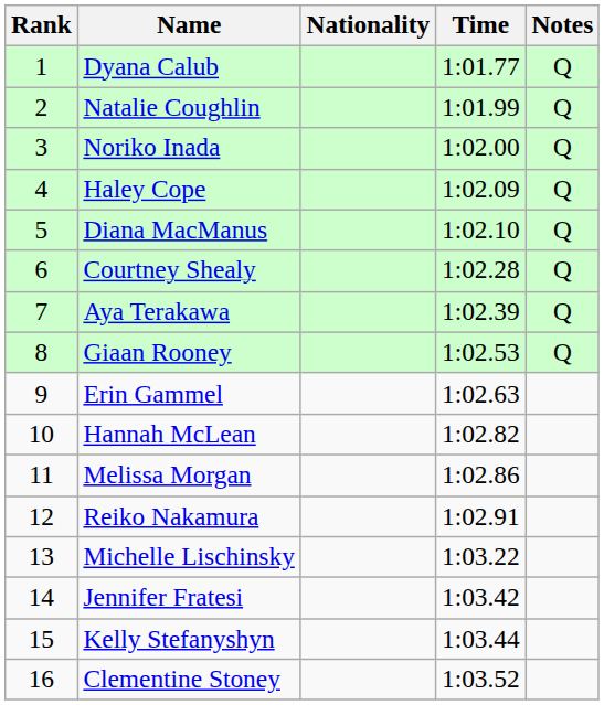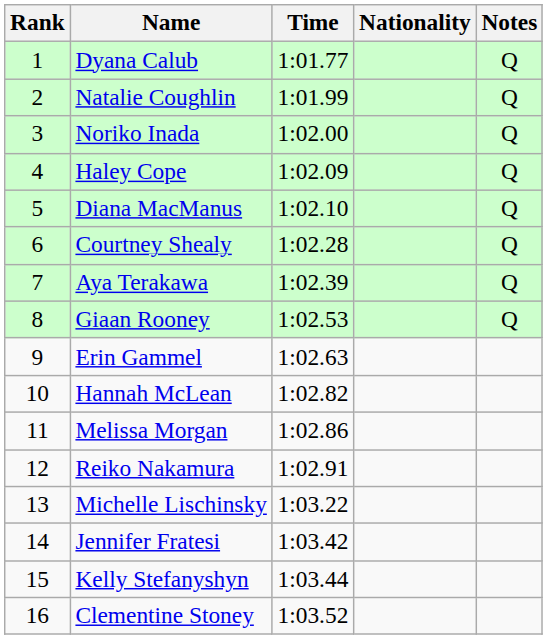 <table class="wikitable sortable" style="text-align:center">
 <tr>
 <th>Rank</th>
 <th>Name</th>
+<th>Time</th>
 <th>Nationality</th>
-<th>Time</th>
 <th>Notes</th>
 </tr>
 <tr bgcolor=ccffcc>
 <td>1</td>
 <td align=left><a href='#'>Dyana Calub</a></td>
+<td>1:01.77</td>
 <td align=left></td>
-<td>1:01.77</td>
 <td>Q</td>
 </tr>
 <tr bgcolor=ccffcc>
 <td>2</td>
 <td align=left><a href='#'>Natalie Coughlin</a></td>
+<td>1:01.99</td>
 <td align=left></td>
-<td>1:01.99</td>
 <td>Q</td>
 </tr>
 <tr bgcolor=ccffcc>
 <td>3</td>
 <td align=left><a href='#'>Noriko Inada</a></td>
+<td>1:02.00</td>
 <td align=left></td>
-<td>1:02.00</td>
 <td>Q</td>
 </tr>
 <tr bgcolor=ccffcc>
 <td>4</td>
 <td align=left><a href='#'>Haley Cope</a></td>
+<td>1:02.09</td>
 <td align=left></td>
-<td>1:02.09</td>
 <td>Q</td>
 </tr>
 <tr bgcolor=ccffcc>
 <td>5</td>
 <td align=left><a href='#'>Diana MacManus</a></td>
+<td>1:02.10</td>
 <td align=left></td>
-<td>1:02.10</td>
 <td>Q</td>
 </tr>
 <tr bgcolor=ccffcc>
 <td>6</td>
 <td align=left><a href='#'>Courtney Shealy</a></td>
+<td>1:02.28</td>
 <td align=left></td>
-<td>1:02.28</td>
 <td>Q</td>
 </tr>
 <tr bgcolor=ccffcc>
 <td>7</td>
 <td align=left><a href='#'>Aya Terakawa</a></td>
+<td>1:02.39</td>
 <td align=left></td>
-<td>1:02.39</td>
 <td>Q</td>
 </tr>
 <tr bgcolor=ccffcc>
 <td>8</td>
 <td align=left><a href='#'>Giaan Rooney</a></td>
+<td>1:02.53</td>
 <td align=left></td>
-<td>1:02.53</td>
 <td>Q</td>
 </tr>
 <tr>
 <td>9</td>
 <td align=left><a href='#'>Erin Gammel</a></td>
+<td>1:02.63</td>
 <td align=left></td>
-<td>1:02.63</td>
 <td></td>
 </tr>
 <tr>
 <td>10</td>
 <td align=left><a href='#'>Hannah McLean</a></td>
+<td>1:02.82</td>
 <td align=left></td>
-<td>1:02.82</td>
 <td></td>
 </tr>
 <tr>
 <td>11</td>
 <td align=left><a href='#'>Melissa Morgan</a></td>
+<td>1:02.86</td>
 <td align=left></td>
-<td>1:02.86</td>
 <td></td>
 </tr>
 <tr>
 <td>12</td>
 <td align=left><a href='#'>Reiko Nakamura</a></td>
+<td>1:02.91</td>
 <td align=left></td>
-<td>1:02.91</td>
 <td></td>
 </tr>
 <tr>
 <td>13</td>
 <td align=left><a href='#'>Michelle Lischinsky</a></td>
+<td>1:03.22</td>
 <td align=left></td>
-<td>1:03.22</td>
 <td></td>
 </tr>
 <tr>
 <td>14</td>
 <td align=left><a href='#'>Jennifer Fratesi</a></td>
+<td>1:03.42</td>
 <td align=left></td>
-<td>1:03.42</td>
 <td></td>
 </tr>
 <tr>
 <td>15</td>
 <td align=left><a href='#'>Kelly Stefanyshyn</a></td>
+<td>1:03.44</td>
 <td align=left></td>
-<td>1:03.44</td>
 <td></td>
 </tr>
 <tr>
 <td>16</td>
 <td align=left><a href='#'>Clementine Stoney</a></td>
+<td>1:03.52</td>
 <td align=left></td>
-<td>1:03.52</td>
 <td></td>
 </tr>
 </table>
